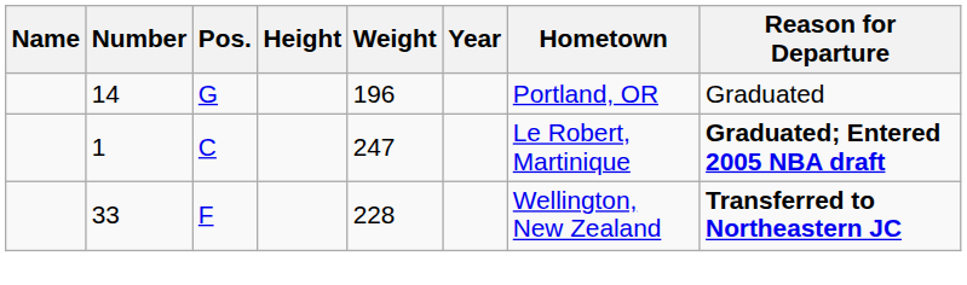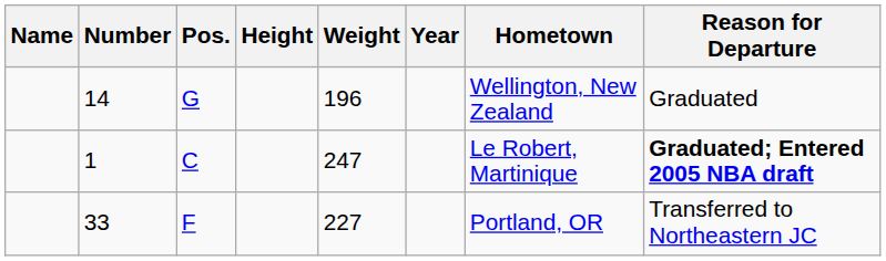 <table class="wikitable sortable" border="1">
 <tr>
 <th>Name</th>
 <th>Number</th>
 <th>Pos.</th>
 <th>Height</th>
 <th>Weight</th>
 <th>Year</th>
 <th>Hometown</th>
 <th class="unsortable">Reason for Departure</th>
 </tr>
 <tr>
 <td></td>
 <td>14</td>
 <td><a href='#'>G</a></td>
 <td></td>
 <td>196</td>
 <td></td>
-<td><a href='#'>Portland, OR</a></td>
+<td><a href='#'>Wellington, New Zealand</a></td>
 <td>Graduated</td>
 </tr>
 <tr>
 <td></td>
 <td>1</td>
 <td><a href='#'>C</a></td>
 <td></td>
 <td>247</td>
 <td></td>
 <td><a href='#'>Le Robert, Martinique</a></td>
 <td><strong>Graduated; Entered <a href='#'>2005 NBA draft</a></strong></td>
 </tr>
 <tr>
 <td></td>
 <td>33</td>
 <td><a href='#'>F</a></td>
 <td></td>
-<td>228</td>
+<td>227</td>
 <td></td>
-<td><a href='#'>Wellington, New Zealand</a></td>
-<td><strong>Transferred to <a href='#'>Northeastern JC</a></strong></td>
+<td><a href='#'>Portland, OR</a></td>
+<td>Transferred to <a href='#'>Northeastern JC</a></td>
 </tr>
 </table>
